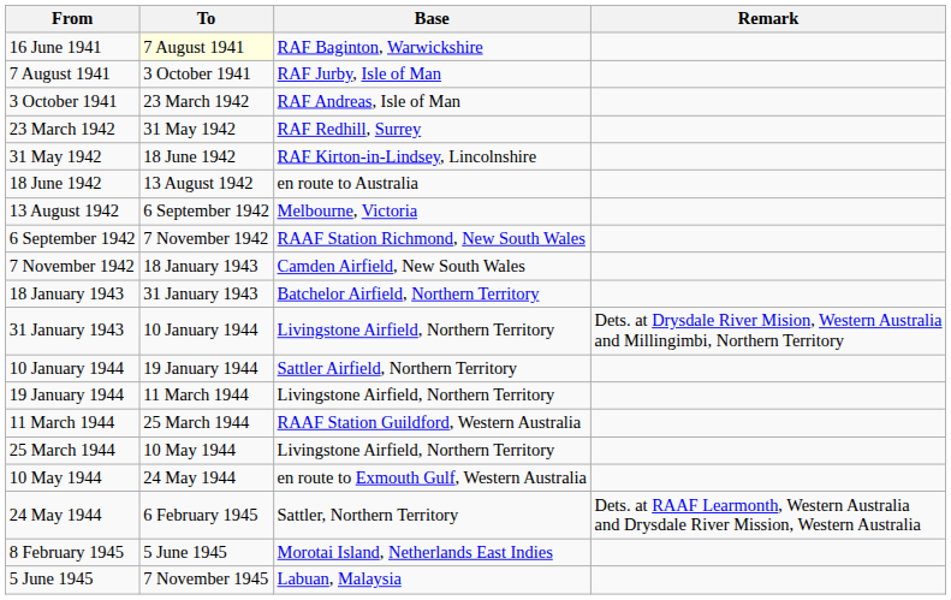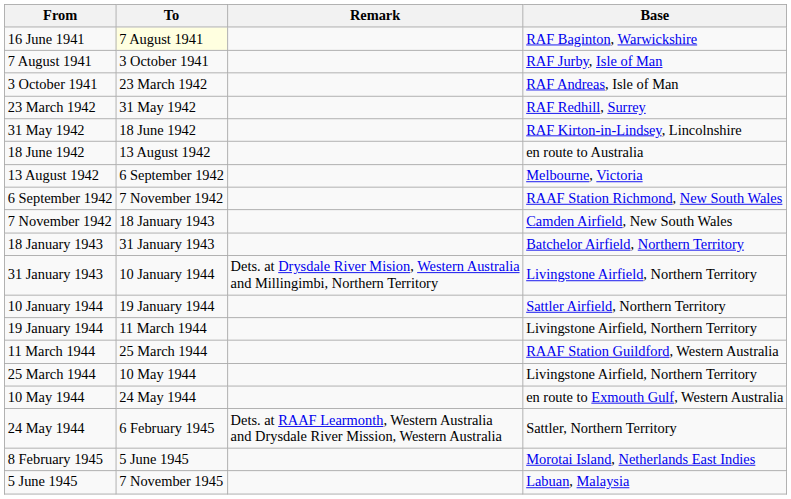 <table class="wikitable">
 <tr>
 <th>From</th>
 <th>To</th>
+<th>Remark</th>
 <th>Base</th>
-<th>Remark</th>
 </tr>
 <tr>
 <td>16 June 1941</td>
 <td style="background: lightyellow;">7 August 1941</td>
+<td></td>
 <td><a href='#'>RAF Baginton</a>, <a href='#'>Warwickshire</a></td>
-<td></td>
 </tr>
 <tr>
 <td>7 August 1941</td>
 <td>3 October 1941</td>
+<td></td>
 <td><a href='#'>RAF Jurby</a>, <a href='#'>Isle of Man</a></td>
-<td></td>
 </tr>
 <tr>
 <td>3 October 1941</td>
 <td>23 March 1942</td>
+<td></td>
 <td><a href='#'>RAF Andreas</a>, Isle of Man</td>
-<td></td>
 </tr>
 <tr>
 <td>23 March 1942</td>
 <td>31 May 1942</td>
+<td></td>
 <td><a href='#'>RAF Redhill</a>, <a href='#'>Surrey</a></td>
-<td></td>
 </tr>
 <tr>
 <td>31 May 1942</td>
 <td>18 June 1942</td>
+<td></td>
 <td><a href='#'>RAF Kirton-in-Lindsey</a>, Lincolnshire</td>
-<td></td>
 </tr>
 <tr>
 <td>18 June 1942</td>
 <td>13 August 1942</td>
+<td></td>
 <td>en route to Australia</td>
-<td></td>
 </tr>
 <tr>
 <td>13 August 1942</td>
 <td>6 September 1942</td>
+<td></td>
 <td><a href='#'>Melbourne</a>, <a href='#'>Victoria</a></td>
-<td></td>
 </tr>
 <tr>
 <td>6 September 1942</td>
 <td>7 November 1942</td>
+<td></td>
 <td><a href='#'>RAAF Station Richmond</a>, <a href='#'>New South Wales</a></td>
-<td></td>
 </tr>
 <tr>
 <td>7 November 1942</td>
 <td>18 January 1943</td>
+<td></td>
 <td><a href='#'>Camden Airfield</a>, New South Wales</td>
-<td></td>
 </tr>
 <tr>
 <td>18 January 1943</td>
 <td>31 January 1943</td>
+<td></td>
 <td><a href='#'>Batchelor Airfield</a>, <a href='#'>Northern Territory</a></td>
-<td></td>
 </tr>
 <tr>
 <td>31 January 1943</td>
 <td>10 January 1944</td>
+<td>Dets. at <a href='#'>Drysdale River Mision</a>, <a href='#'>Western Australia</a><br> and Millingimbi, Northern Territory</td>
 <td><a href='#'>Livingstone Airfield</a>, Northern Territory</td>
-<td>Dets. at <a href='#'>Drysdale River Mision</a>, <a href='#'>Western Australia</a><br> and Millingimbi, Northern Territory</td>
 </tr>
 <tr>
 <td>10 January 1944</td>
 <td>19 January 1944</td>
+<td></td>
 <td><a href='#'>Sattler Airfield</a>, Northern Territory</td>
-<td></td>
 </tr>
 <tr>
 <td>19 January 1944</td>
 <td>11 March 1944</td>
+<td></td>
 <td>Livingstone Airfield, Northern Territory</td>
-<td></td>
 </tr>
 <tr>
 <td>11 March 1944</td>
 <td>25 March 1944</td>
+<td></td>
 <td><a href='#'>RAAF Station Guildford</a>, Western Australia</td>
-<td></td>
 </tr>
 <tr>
 <td>25 March 1944</td>
 <td>10 May 1944</td>
+<td></td>
 <td>Livingstone Airfield, Northern Territory</td>
-<td></td>
 </tr>
 <tr>
 <td>10 May 1944</td>
 <td>24 May 1944</td>
+<td></td>
 <td>en route to <a href='#'>Exmouth Gulf</a>, Western Australia</td>
-<td></td>
 </tr>
 <tr>
 <td>24 May 1944</td>
 <td>6 February 1945</td>
+<td>Dets. at <a href='#'>RAAF Learmonth</a>, Western Australia<br> and Drysdale River Mission, Western Australia</td>
 <td>Sattler, Northern Territory</td>
-<td>Dets. at <a href='#'>RAAF Learmonth</a>, Western Australia<br> and Drysdale River Mission, Western Australia</td>
 </tr>
 <tr>
 <td>8 February 1945</td>
 <td>5 June 1945</td>
+<td></td>
 <td><a href='#'>Morotai Island</a>, <a href='#'>Netherlands East Indies</a></td>
-<td></td>
 </tr>
 <tr>
 <td>5 June 1945</td>
 <td>7 November 1945</td>
+<td></td>
 <td><a href='#'>Labuan</a>, <a href='#'>Malaysia</a></td>
-<td></td>
 </tr>
 </table>
